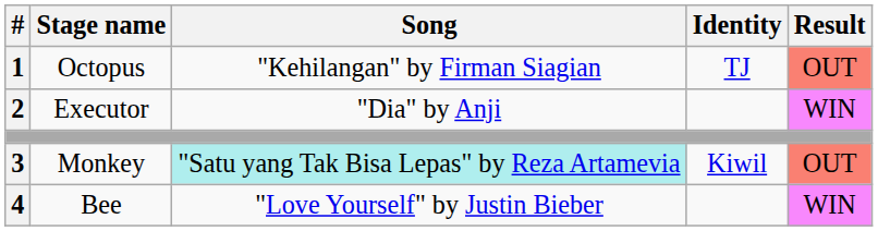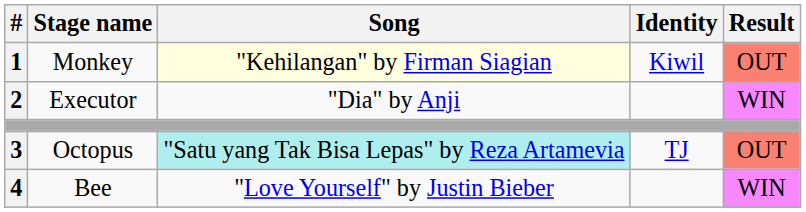 <table class="wikitable plainrowheaders" style="text-align: center;">
 <tr>
 <th>#</th>
 <th>Stage name</th>
 <th>Song</th>
 <th>Identity</th>
 <th>Result</th>
 </tr>
 <tr>
 <th>1</th>
-<td>Octopus</td>
-<td>"Kehilangan" by <a href='#'>Firman Siagian</a></td>
-<td><a href='#'>TJ</a></td>
+<td>Monkey</td>
+<td style="background: lightyellow;">"Kehilangan" by <a href='#'>Firman Siagian</a></td>
+<td><a href='#'>Kiwil</a></td>
 <td bgcolor="salmon">OUT</td>
 </tr>
 <tr>
 <th>2</th>
 <td>Executor</td>
 <td>"Dia" by <a href='#'>Anji</a></td>
 <td></td>
 <td bgcolor="F888FD">WIN</td>
 </tr>
 <tr>
 <th colspan="5" style="background:darkgrey"></th>
 </tr>
 <tr>
 <th>3</th>
-<td>Monkey</td>
+<td>Octopus</td>
 <td style="background: paleturquoise;">"Satu yang Tak Bisa Lepas" by <a href='#'>Reza Artamevia</a></td>
-<td><a href='#'>Kiwil</a></td>
+<td><a href='#'>TJ</a></td>
 <td bgcolor="salmon">OUT</td>
 </tr>
 <tr>
 <th>4</th>
 <td>Bee</td>
 <td>"<a href='#'>Love Yourself</a>" by <a href='#'>Justin Bieber</a></td>
 <td></td>
 <td bgcolor="F888FD">WIN</td>
 </tr>
 </table>
